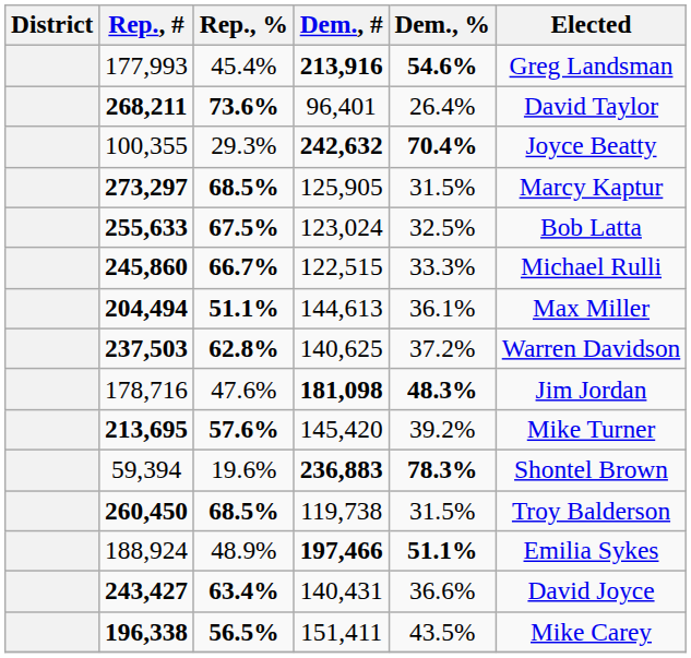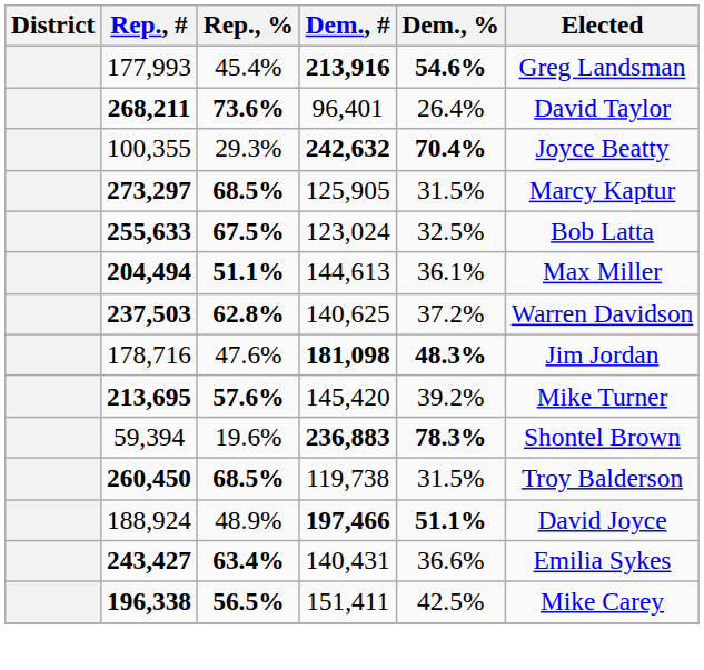 <table class="wikitable sortable">
 <tr>
 <th>District</th>
 <th><a href='#'>Rep.</a>, #</th>
 <th>Rep., %</th>
 <th><a href='#'>Dem.</a>, #</th>
 <th>Dem., %</th>
 <th>Elected</th>
 </tr>
 <tr align="center">
 <th></th>
 <td>177,993</td>
 <td>45.4%</td>
 <td><strong>213,916</strong></td>
 <td><strong>54.6%</strong></td>
 <td><a href='#'>Greg Landsman</a></td>
 </tr>
 <tr align="center">
 <th></th>
 <td><strong>268,211</strong></td>
 <td><strong>73.6%</strong></td>
 <td>96,401</td>
 <td>26.4%</td>
 <td><a href='#'>David Taylor</a></td>
 </tr>
 <tr align="center">
 <th></th>
 <td>100,355</td>
 <td>29.3%</td>
 <td><strong>242,632</strong></td>
 <td><strong>70.4%</strong></td>
 <td><a href='#'>Joyce Beatty</a></td>
 </tr>
 <tr align="center">
 <th></th>
 <td><strong>273,297</strong></td>
 <td><strong>68.5%</strong></td>
 <td>125,905</td>
 <td>31.5%</td>
 <td><a href='#'>Marcy Kaptur</a></td>
 </tr>
 <tr align="center">
 <th></th>
 <td><strong>255,633</strong></td>
 <td><strong>67.5%</strong></td>
 <td>123,024</td>
 <td>32.5%</td>
 <td><a href='#'>Bob Latta</a></td>
-</tr>
-<tr align="center">
-<th></th>
-<td><strong>245,860</strong></td>
-<td><strong>66.7%</strong></td>
-<td>122,515</td>
-<td>33.3%</td>
-<td><a href='#'>Michael Rulli</a></td>
 </tr>
 <tr align="center">
 <th></th>
 <td><strong>204,494</strong></td>
 <td><strong>51.1%</strong></td>
 <td>144,613</td>
 <td>36.1%</td>
 <td><a href='#'>Max Miller</a></td>
 </tr>
 <tr align="center">
 <th></th>
 <td><strong>237,503</strong></td>
 <td><strong>62.8%</strong></td>
 <td>140,625</td>
 <td>37.2%</td>
 <td><a href='#'>Warren Davidson</a></td>
 </tr>
 <tr align="center">
 <th></th>
 <td>178,716</td>
 <td>47.6%</td>
 <td><strong>181,098</strong></td>
 <td><strong>48.3%</strong></td>
 <td><a href='#'>Jim Jordan</a></td>
 </tr>
 <tr align="center">
 <th></th>
 <td><strong>213,695</strong></td>
 <td><strong>57.6%</strong></td>
 <td>145,420</td>
 <td>39.2%</td>
 <td><a href='#'>Mike Turner</a></td>
 </tr>
 <tr align="center">
 <th></th>
 <td>59,394</td>
 <td>19.6%</td>
 <td><strong>236,883</strong></td>
 <td><strong>78.3%</strong></td>
 <td><a href='#'>Shontel Brown</a></td>
 </tr>
 <tr align="center">
 <th></th>
 <td><strong>260,450</strong></td>
 <td><strong>68.5%</strong></td>
 <td>119,738</td>
 <td>31.5%</td>
 <td><a href='#'>Troy Balderson</a></td>
 </tr>
 <tr align="center">
 <th></th>
 <td>188,924</td>
 <td>48.9%</td>
 <td><strong>197,466</strong></td>
 <td><strong>51.1%</strong></td>
-<td><a href='#'>Emilia Sykes</a></td>
+<td><a href='#'>David Joyce</a></td>
 </tr>
 <tr align="center">
 <th></th>
 <td><strong>243,427</strong></td>
 <td><strong>63.4%</strong></td>
 <td>140,431</td>
 <td>36.6%</td>
-<td><a href='#'>David Joyce</a></td>
+<td><a href='#'>Emilia Sykes</a></td>
 </tr>
 <tr align="center">
 <th></th>
 <td><strong>196,338</strong></td>
 <td><strong>56.5%</strong></td>
 <td>151,411</td>
-<td>43.5%</td>
+<td>42.5%</td>
 <td><a href='#'>Mike Carey</a></td>
 </tr>
 <tr align="center">
 </tr>
 </table>
